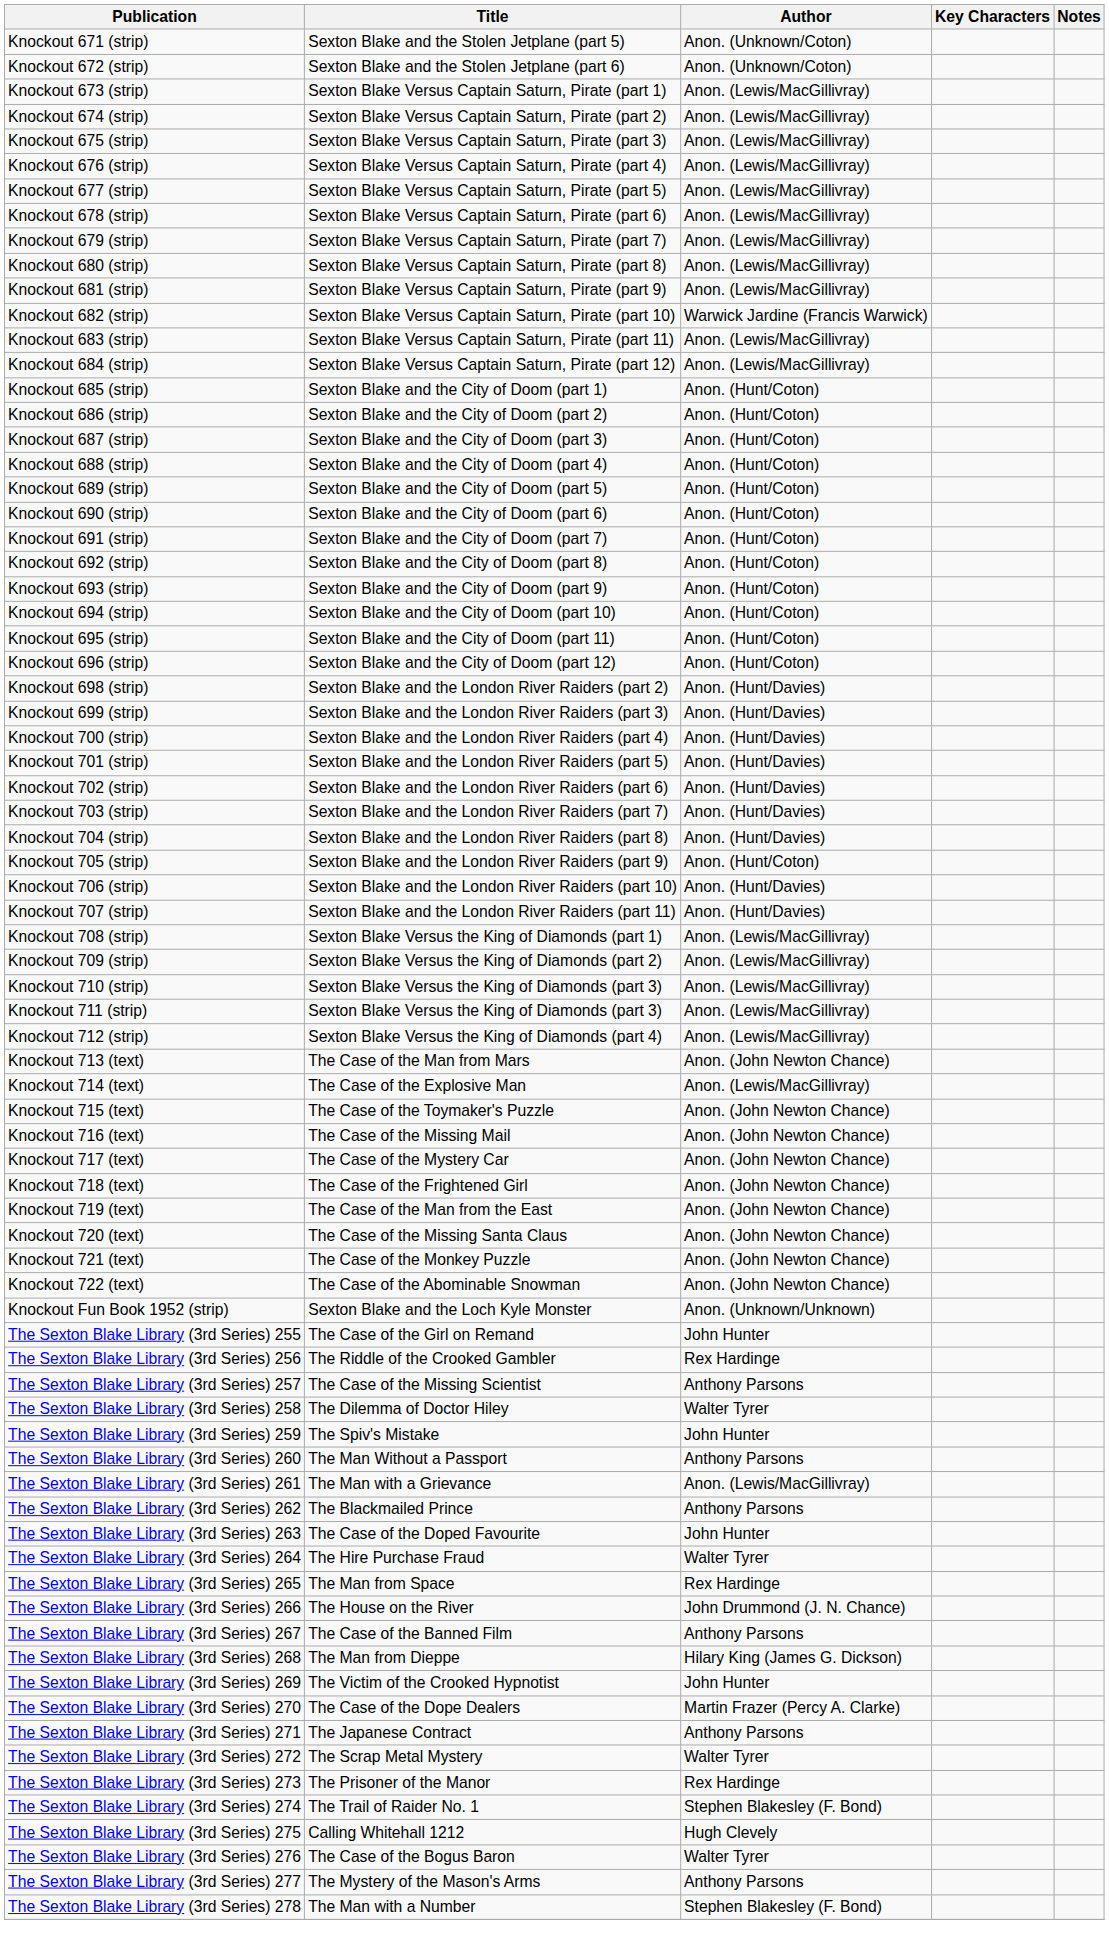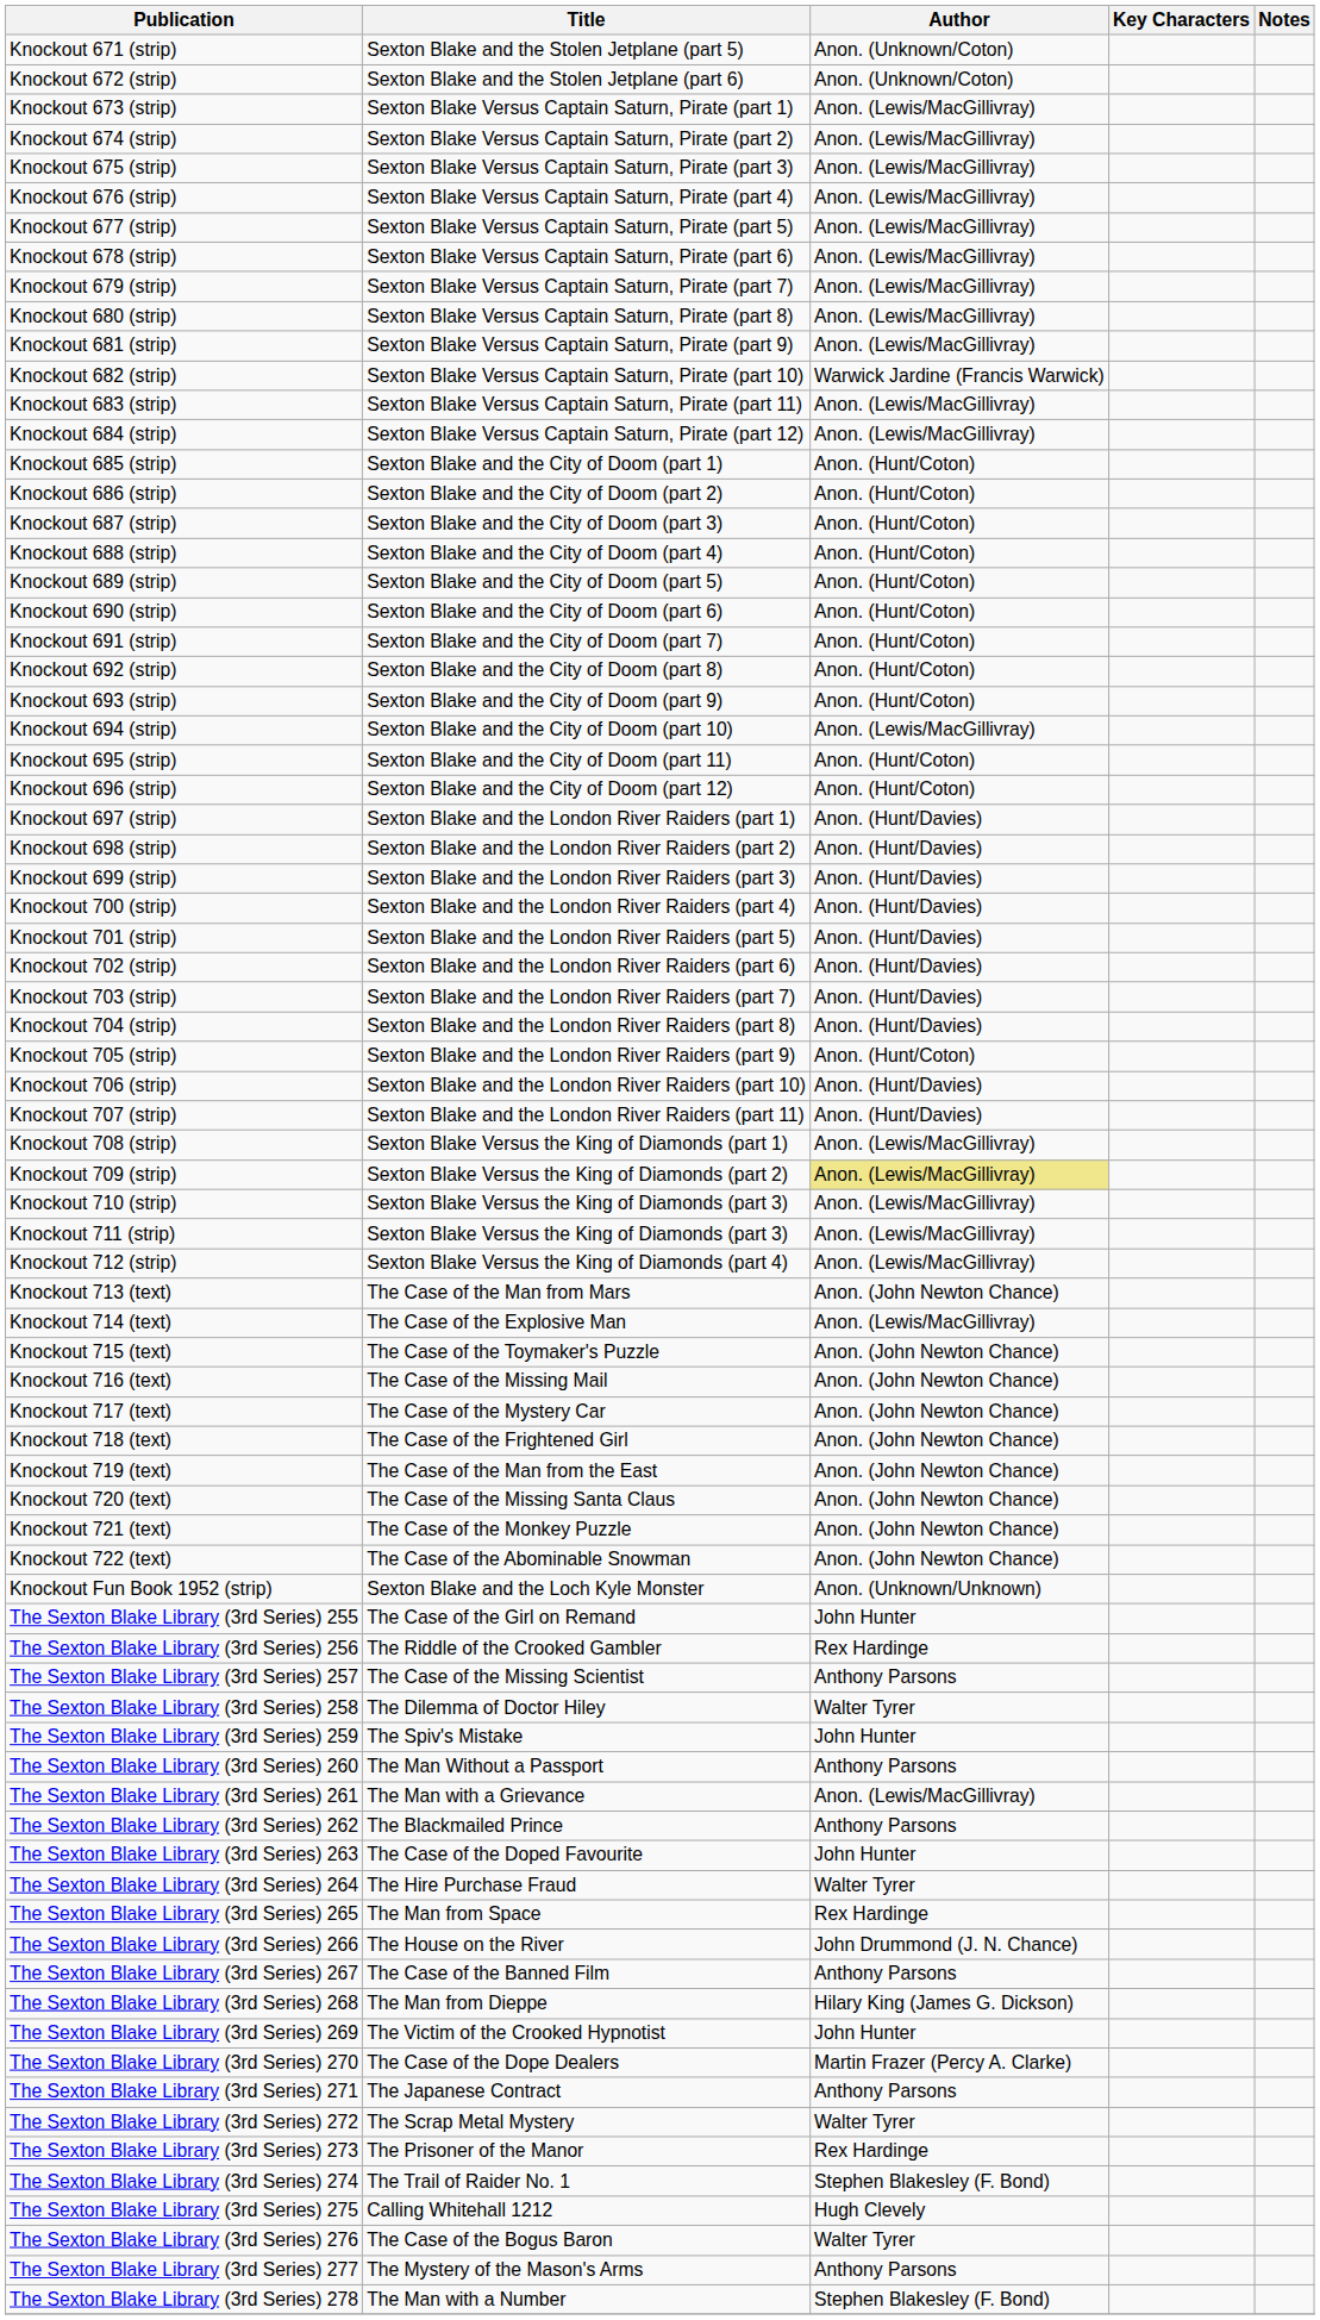 <table class="wikitable">
 <tr>
 <th>Publication</th>
 <th>Title</th>
 <th>Author</th>
 <th>Key Characters</th>
 <th>Notes</th>
 </tr>
 <tr>
 <td>Knockout 671 (strip)</td>
 <td>Sexton Blake and the Stolen Jetplane (part 5)</td>
 <td>Anon. (Unknown/Coton)</td>
 <td></td>
 <td></td>
 </tr>
 <tr>
 <td>Knockout 672 (strip)</td>
 <td>Sexton Blake and the Stolen Jetplane (part 6)</td>
 <td>Anon. (Unknown/Coton)</td>
 <td></td>
 <td></td>
 </tr>
 <tr>
 <td>Knockout 673 (strip)</td>
 <td>Sexton Blake Versus Captain Saturn, Pirate (part 1)</td>
 <td>Anon. (Lewis/MacGillivray)</td>
 <td></td>
 <td></td>
 </tr>
 <tr>
 <td>Knockout 674 (strip)</td>
 <td>Sexton Blake Versus Captain Saturn, Pirate (part 2)</td>
 <td>Anon. (Lewis/MacGillivray)</td>
 <td></td>
 <td></td>
 </tr>
 <tr>
 <td>Knockout 675 (strip)</td>
 <td>Sexton Blake Versus Captain Saturn, Pirate (part 3)</td>
 <td>Anon. (Lewis/MacGillivray)</td>
 <td></td>
 <td></td>
 </tr>
 <tr>
 <td>Knockout 676 (strip)</td>
 <td>Sexton Blake Versus Captain Saturn, Pirate (part 4)</td>
 <td>Anon. (Lewis/MacGillivray)</td>
 <td></td>
 <td></td>
 </tr>
 <tr>
 <td>Knockout 677 (strip)</td>
 <td>Sexton Blake Versus Captain Saturn, Pirate (part 5)</td>
 <td>Anon. (Lewis/MacGillivray)</td>
 <td></td>
 <td></td>
 </tr>
 <tr>
 <td>Knockout 678 (strip)</td>
 <td>Sexton Blake Versus Captain Saturn, Pirate (part 6)</td>
 <td>Anon. (Lewis/MacGillivray)</td>
 <td></td>
 <td></td>
 </tr>
 <tr>
 <td>Knockout 679 (strip)</td>
 <td>Sexton Blake Versus Captain Saturn, Pirate (part 7)</td>
 <td>Anon. (Lewis/MacGillivray)</td>
 <td></td>
 <td></td>
 </tr>
 <tr>
 <td>Knockout 680 (strip)</td>
 <td>Sexton Blake Versus Captain Saturn, Pirate (part 8)</td>
 <td>Anon. (Lewis/MacGillivray)</td>
 <td></td>
 <td></td>
 </tr>
 <tr>
 <td>Knockout 681 (strip)</td>
 <td>Sexton Blake Versus Captain Saturn, Pirate (part 9)</td>
 <td>Anon. (Lewis/MacGillivray)</td>
 <td></td>
 <td></td>
 </tr>
 <tr>
 <td>Knockout 682 (strip)</td>
 <td>Sexton Blake Versus Captain Saturn, Pirate (part 10)</td>
 <td>Warwick Jardine (Francis Warwick)</td>
 <td></td>
 <td></td>
 </tr>
 <tr>
 <td>Knockout 683 (strip)</td>
 <td>Sexton Blake Versus Captain Saturn, Pirate (part 11)</td>
 <td>Anon. (Lewis/MacGillivray)</td>
 <td></td>
 <td></td>
 </tr>
 <tr>
 <td>Knockout 684 (strip)</td>
 <td>Sexton Blake Versus Captain Saturn, Pirate (part 12)</td>
 <td>Anon. (Lewis/MacGillivray)</td>
 <td></td>
 <td></td>
 </tr>
 <tr>
 <td>Knockout 685 (strip)</td>
 <td>Sexton Blake and the City of Doom (part 1)</td>
 <td>Anon. (Hunt/Coton)</td>
 <td></td>
 <td></td>
 </tr>
 <tr>
 <td>Knockout 686 (strip)</td>
 <td>Sexton Blake and the City of Doom (part 2)</td>
 <td>Anon. (Hunt/Coton)</td>
 <td></td>
 <td></td>
 </tr>
 <tr>
 <td>Knockout 687 (strip)</td>
 <td>Sexton Blake and the City of Doom (part 3)</td>
 <td>Anon. (Hunt/Coton)</td>
 <td></td>
 <td></td>
 </tr>
 <tr>
 <td>Knockout 688 (strip)</td>
 <td>Sexton Blake and the City of Doom (part 4)</td>
 <td>Anon. (Hunt/Coton)</td>
 <td></td>
 <td></td>
 </tr>
 <tr>
 <td>Knockout 689 (strip)</td>
 <td>Sexton Blake and the City of Doom (part 5)</td>
 <td>Anon. (Hunt/Coton)</td>
 <td></td>
 <td></td>
 </tr>
 <tr>
 <td>Knockout 690 (strip)</td>
 <td>Sexton Blake and the City of Doom (part 6)</td>
 <td>Anon. (Hunt/Coton)</td>
 <td></td>
 <td></td>
 </tr>
 <tr>
 <td>Knockout 691 (strip)</td>
 <td>Sexton Blake and the City of Doom (part 7)</td>
 <td>Anon. (Hunt/Coton)</td>
 <td></td>
 <td></td>
 </tr>
 <tr>
 <td>Knockout 692 (strip)</td>
 <td>Sexton Blake and the City of Doom (part 8)</td>
 <td>Anon. (Hunt/Coton)</td>
 <td></td>
 <td></td>
 </tr>
 <tr>
 <td>Knockout 693 (strip)</td>
 <td>Sexton Blake and the City of Doom (part 9)</td>
 <td>Anon. (Hunt/Coton)</td>
 <td></td>
 <td></td>
 </tr>
 <tr>
 <td>Knockout 694 (strip)</td>
 <td>Sexton Blake and the City of Doom (part 10)</td>
-<td>Anon. (Hunt/Coton)</td>
+<td>Anon. (Lewis/MacGillivray)</td>
 <td></td>
 <td></td>
 </tr>
 <tr>
 <td>Knockout 695 (strip)</td>
 <td>Sexton Blake and the City of Doom (part 11)</td>
 <td>Anon. (Hunt/Coton)</td>
 <td></td>
 <td></td>
 </tr>
 <tr>
 <td>Knockout 696 (strip)</td>
 <td>Sexton Blake and the City of Doom (part 12)</td>
 <td>Anon. (Hunt/Coton)</td>
+<td></td>
+<td></td>
+</tr>
+<tr>
+<td>Knockout 697 (strip)</td>
+<td>Sexton Blake and the London River Raiders (part 1)</td>
+<td>Anon. (Hunt/Davies)</td>
 <td></td>
 <td></td>
 </tr>
 <tr>
 <td>Knockout 698 (strip)</td>
 <td>Sexton Blake and the London River Raiders (part 2)</td>
 <td>Anon. (Hunt/Davies)</td>
 <td></td>
 <td></td>
 </tr>
 <tr>
 <td>Knockout 699 (strip)</td>
 <td>Sexton Blake and the London River Raiders (part 3)</td>
 <td>Anon. (Hunt/Davies)</td>
 <td></td>
 <td></td>
 </tr>
 <tr>
 <td>Knockout 700 (strip)</td>
 <td>Sexton Blake and the London River Raiders (part 4)</td>
 <td>Anon. (Hunt/Davies)</td>
 <td></td>
 <td></td>
 </tr>
 <tr>
 <td>Knockout 701 (strip)</td>
 <td>Sexton Blake and the London River Raiders (part 5)</td>
 <td>Anon. (Hunt/Davies)</td>
 <td></td>
 <td></td>
 </tr>
 <tr>
 <td>Knockout 702 (strip)</td>
 <td>Sexton Blake and the London River Raiders (part 6)</td>
 <td>Anon. (Hunt/Davies)</td>
 <td></td>
 <td></td>
 </tr>
 <tr>
 <td>Knockout 703 (strip)</td>
 <td>Sexton Blake and the London River Raiders (part 7)</td>
 <td>Anon. (Hunt/Davies)</td>
 <td></td>
 <td></td>
 </tr>
 <tr>
 <td>Knockout 704 (strip)</td>
 <td>Sexton Blake and the London River Raiders (part 8)</td>
 <td>Anon. (Hunt/Davies)</td>
 <td></td>
 <td></td>
 </tr>
 <tr>
 <td>Knockout 705 (strip)</td>
 <td>Sexton Blake and the London River Raiders (part 9)</td>
 <td>Anon. (Hunt/Coton)</td>
 <td></td>
 <td></td>
 </tr>
 <tr>
 <td>Knockout 706 (strip)</td>
 <td>Sexton Blake and the London River Raiders (part 10)</td>
 <td>Anon. (Hunt/Davies)</td>
 <td></td>
 <td></td>
 </tr>
 <tr>
 <td>Knockout 707 (strip)</td>
 <td>Sexton Blake and the London River Raiders (part 11)</td>
 <td>Anon. (Hunt/Davies)</td>
 <td></td>
 <td></td>
 </tr>
 <tr>
 <td>Knockout 708 (strip)</td>
 <td>Sexton Blake Versus the King of Diamonds (part 1)</td>
 <td>Anon. (Lewis/MacGillivray)</td>
 <td></td>
 <td></td>
 </tr>
 <tr>
 <td>Knockout 709 (strip)</td>
 <td>Sexton Blake Versus the King of Diamonds (part 2)</td>
-<td>Anon. (Lewis/MacGillivray)</td>
+<td style="background: khaki;">Anon. (Lewis/MacGillivray)</td>
 <td></td>
 <td></td>
 </tr>
 <tr>
 <td>Knockout 710 (strip)</td>
 <td>Sexton Blake Versus the King of Diamonds (part 3)</td>
 <td>Anon. (Lewis/MacGillivray)</td>
 <td></td>
 <td></td>
 </tr>
 <tr>
 <td>Knockout 711 (strip)</td>
 <td>Sexton Blake Versus the King of Diamonds (part 3)</td>
 <td>Anon. (Lewis/MacGillivray)</td>
 <td></td>
 <td></td>
 </tr>
 <tr>
 <td>Knockout 712 (strip)</td>
 <td>Sexton Blake Versus the King of Diamonds (part 4)</td>
 <td>Anon. (Lewis/MacGillivray)</td>
 <td></td>
 <td></td>
 </tr>
 <tr>
 <td>Knockout 713 (text)</td>
 <td>The Case of the Man from Mars</td>
 <td>Anon. (John Newton Chance)</td>
 <td></td>
 <td></td>
 </tr>
 <tr>
 <td>Knockout 714 (text)</td>
 <td>The Case of the Explosive Man</td>
 <td>Anon. (Lewis/MacGillivray)</td>
 <td></td>
 <td></td>
 </tr>
 <tr>
 <td>Knockout 715 (text)</td>
 <td>The Case of the Toymaker's Puzzle</td>
 <td>Anon. (John Newton Chance)</td>
 <td></td>
 <td></td>
 </tr>
 <tr>
 <td>Knockout 716 (text)</td>
 <td>The Case of the Missing Mail</td>
 <td>Anon. (John Newton Chance)</td>
 <td></td>
 <td></td>
 </tr>
 <tr>
 <td>Knockout 717 (text)</td>
 <td>The Case of the Mystery Car</td>
 <td>Anon. (John Newton Chance)</td>
 <td></td>
 <td></td>
 </tr>
 <tr>
 <td>Knockout 718 (text)</td>
 <td>The Case of the Frightened Girl</td>
 <td>Anon. (John Newton Chance)</td>
 <td></td>
 <td></td>
 </tr>
 <tr>
 <td>Knockout 719 (text)</td>
 <td>The Case of the Man from the East</td>
 <td>Anon. (John Newton Chance)</td>
 <td></td>
 <td></td>
 </tr>
 <tr>
 <td>Knockout 720 (text)</td>
 <td>The Case of the Missing Santa Claus</td>
 <td>Anon. (John Newton Chance)</td>
 <td></td>
 <td></td>
 </tr>
 <tr>
 <td>Knockout 721 (text)</td>
 <td>The Case of the Monkey Puzzle</td>
 <td>Anon. (John Newton Chance)</td>
 <td></td>
 <td></td>
 </tr>
 <tr>
 <td>Knockout 722 (text)</td>
 <td>The Case of the Abominable Snowman</td>
 <td>Anon. (John Newton Chance)</td>
 <td></td>
 <td></td>
 </tr>
 <tr>
 <td>Knockout Fun Book 1952 (strip)</td>
 <td>Sexton Blake and the Loch Kyle Monster</td>
 <td>Anon. (Unknown/Unknown)</td>
 <td></td>
 <td></td>
 </tr>
 <tr>
 <td><a href='#'>The Sexton Blake Library</a> (3rd Series) 255</td>
 <td>The Case of the Girl on Remand</td>
 <td>John Hunter</td>
 <td></td>
 <td></td>
 </tr>
 <tr>
 <td><a href='#'>The Sexton Blake Library</a> (3rd Series) 256</td>
 <td>The Riddle of the Crooked Gambler</td>
 <td>Rex Hardinge</td>
 <td></td>
 <td></td>
 </tr>
 <tr>
 <td><a href='#'>The Sexton Blake Library</a> (3rd Series) 257</td>
 <td>The Case of the Missing Scientist</td>
 <td>Anthony Parsons</td>
 <td></td>
 <td></td>
 </tr>
 <tr>
 <td><a href='#'>The Sexton Blake Library</a> (3rd Series) 258</td>
 <td>The Dilemma of Doctor Hiley</td>
 <td>Walter Tyrer</td>
 <td></td>
 <td></td>
 </tr>
 <tr>
 <td><a href='#'>The Sexton Blake Library</a> (3rd Series) 259</td>
 <td>The Spiv's Mistake</td>
 <td>John Hunter</td>
 <td></td>
 <td></td>
 </tr>
 <tr>
 <td><a href='#'>The Sexton Blake Library</a> (3rd Series) 260</td>
 <td>The Man Without a Passport</td>
 <td>Anthony Parsons</td>
 <td></td>
 <td></td>
 </tr>
 <tr>
 <td><a href='#'>The Sexton Blake Library</a> (3rd Series) 261</td>
 <td>The Man with a Grievance</td>
 <td>Anon. (Lewis/MacGillivray)</td>
 <td></td>
 <td></td>
 </tr>
 <tr>
 <td><a href='#'>The Sexton Blake Library</a> (3rd Series) 262</td>
 <td>The Blackmailed Prince</td>
 <td>Anthony Parsons</td>
 <td></td>
 <td></td>
 </tr>
 <tr>
 <td><a href='#'>The Sexton Blake Library</a> (3rd Series) 263</td>
 <td>The Case of the Doped Favourite</td>
 <td>John Hunter</td>
 <td></td>
 <td></td>
 </tr>
 <tr>
 <td><a href='#'>The Sexton Blake Library</a> (3rd Series) 264</td>
 <td>The Hire Purchase Fraud</td>
 <td>Walter Tyrer</td>
 <td></td>
 <td></td>
 </tr>
 <tr>
 <td><a href='#'>The Sexton Blake Library</a> (3rd Series) 265</td>
 <td>The Man from Space</td>
 <td>Rex Hardinge</td>
 <td></td>
 <td></td>
 </tr>
 <tr>
 <td><a href='#'>The Sexton Blake Library</a> (3rd Series) 266</td>
 <td>The House on the River</td>
 <td>John Drummond (J. N. Chance)</td>
 <td></td>
 <td></td>
 </tr>
 <tr>
 <td><a href='#'>The Sexton Blake Library</a> (3rd Series) 267</td>
 <td>The Case of the Banned Film</td>
 <td>Anthony Parsons</td>
 <td></td>
 <td></td>
 </tr>
 <tr>
 <td><a href='#'>The Sexton Blake Library</a> (3rd Series) 268</td>
 <td>The Man from Dieppe</td>
 <td>Hilary King (James G. Dickson)</td>
 <td></td>
 <td></td>
 </tr>
 <tr>
 <td><a href='#'>The Sexton Blake Library</a> (3rd Series) 269</td>
 <td>The Victim of the Crooked Hypnotist</td>
 <td>John Hunter</td>
 <td></td>
 <td></td>
 </tr>
 <tr>
 <td><a href='#'>The Sexton Blake Library</a> (3rd Series) 270</td>
 <td>The Case of the Dope Dealers</td>
 <td>Martin Frazer (Percy A. Clarke)</td>
 <td></td>
 <td></td>
 </tr>
 <tr>
 <td><a href='#'>The Sexton Blake Library</a> (3rd Series) 271</td>
 <td>The Japanese Contract</td>
 <td>Anthony Parsons</td>
 <td></td>
 <td></td>
 </tr>
 <tr>
 <td><a href='#'>The Sexton Blake Library</a> (3rd Series) 272</td>
 <td>The Scrap Metal Mystery</td>
 <td>Walter Tyrer</td>
 <td></td>
 <td></td>
 </tr>
 <tr>
 <td><a href='#'>The Sexton Blake Library</a> (3rd Series) 273</td>
 <td>The Prisoner of the Manor</td>
 <td>Rex Hardinge</td>
 <td></td>
 <td></td>
 </tr>
 <tr>
 <td><a href='#'>The Sexton Blake Library</a> (3rd Series) 274</td>
 <td>The Trail of Raider No. 1</td>
 <td>Stephen Blakesley (F. Bond)</td>
 <td></td>
 <td></td>
 </tr>
 <tr>
 <td><a href='#'>The Sexton Blake Library</a> (3rd Series) 275</td>
 <td>Calling Whitehall 1212</td>
 <td>Hugh Clevely</td>
 <td></td>
 <td></td>
 </tr>
 <tr>
 <td><a href='#'>The Sexton Blake Library</a> (3rd Series) 276</td>
 <td>The Case of the Bogus Baron</td>
 <td>Walter Tyrer</td>
 <td></td>
 <td></td>
 </tr>
 <tr>
 <td><a href='#'>The Sexton Blake Library</a> (3rd Series) 277</td>
 <td>The Mystery of the Mason's Arms</td>
 <td>Anthony Parsons</td>
 <td></td>
 <td></td>
 </tr>
 <tr>
 <td><a href='#'>The Sexton Blake Library</a> (3rd Series) 278</td>
 <td>The Man with a Number</td>
 <td>Stephen Blakesley (F. Bond)</td>
 <td></td>
 <td></td>
 </tr>
 <tr>
 </tr>
 </table>
